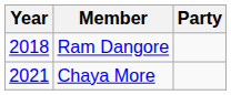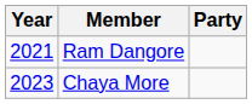 <table class="wikitable sortable">
 <tr>
 <th>Year</th>
 <th>Member</th>
 <th colspan=2>Party</th>
 </tr>
 <tr>
-<td><a href='#'>2018</a></td>
+<td><a href='#'>2021</a></td>
 <td><a href='#'>Ram Dangore</a></td>
 <td></td>
 </tr>
 <tr>
-<td><a href='#'>2021</a></td>
+<td><a href='#'>2023</a></td>
 <td><a href='#'>Chaya More</a></td>
 </tr>
 </table>
